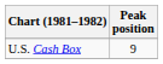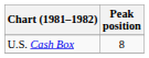 <table class="wikitable sortable">
 <tr>
 <th>Chart (1981–1982)</th>
 <th>Peak<br>position</th>
 </tr>
 <tr>
 </tr>
 <tr>
 </tr>
 <tr>
 </tr>
 <tr>
 </tr>
 <tr>
 <td align=“left”>U.S. <em><a href='#'>Cash Box</a></em></td>
-<td align="center">9</td>
+<td align="center">8</td>
 </tr>
 <tr>
 </tr>
 </table>
